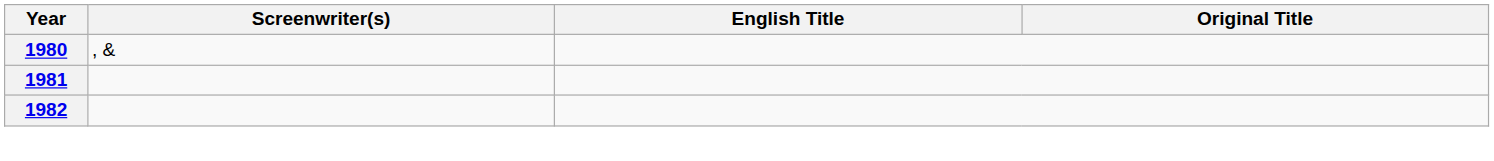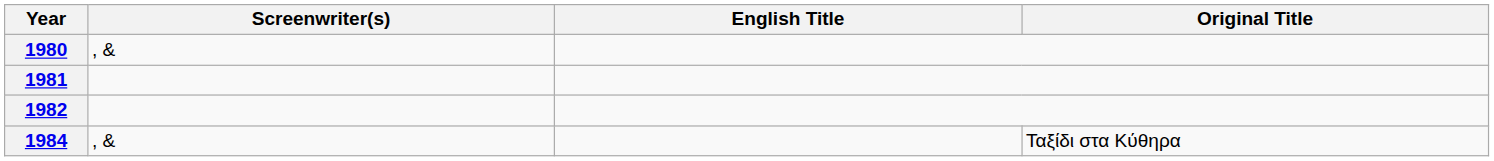 <table class="wikitable unsortable">
 <tr>
 <th scope="col" style="width:1%;">Year</th>
 <th scope="col" style="width:10%;">Screenwriter(s)</th>
 <th scope="col" style="width:10%;">English Title</th>
 <th scope="col" style="width:10%;" class="unsortable">Original Title</th>
 </tr>
 <tr>
 <th style="text-align:center;"><a href='#'>1980</a></th>
 <td>,  &  </td>
 <td colspan="2"></td>
 </tr>
 <tr>
 <th style="text-align:center;"><a href='#'>1981</a></th>
 <td></td>
 <td colspan="2"></td>
 </tr>
 <tr>
 <th style="text-align:center;"><a href='#'>1982</a></th>
 <td></td>
 <td colspan="2"></td>
 </tr>
+<tr>
+<th style="text-align:center;"><a href='#'>1984</a></th>
+<td>,  &  </td>
+<td></td>
+<td>Ταξίδι στα Κύθηρα</td>
+</tr>
 </table>
